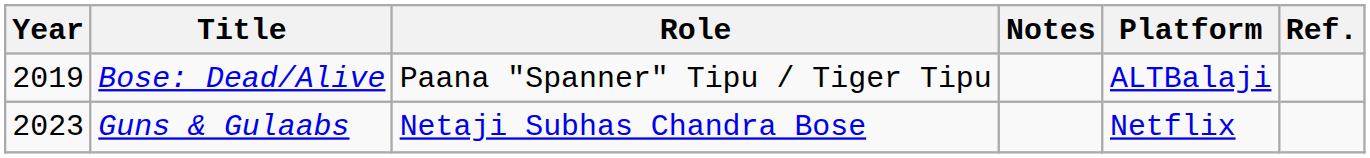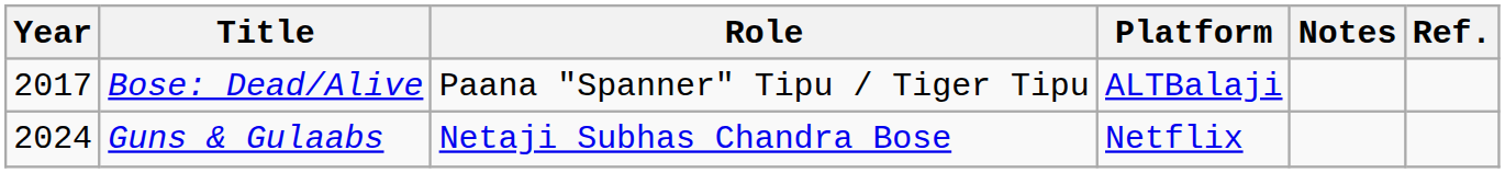 <table class="wikitable sortable plainrowheaders">
 <tr>
 <th scope="col">Year</th>
 <th scope="col">Title</th>
 <th scope="col">Role</th>
+<th scope="col">Platform</th>
 <th scope="col" class="unsortable">Notes</th>
-<th scope="col">Platform</th>
 <th scope="col" class="unsortable">Ref.</th>
 </tr>
 <tr>
-<td>2019</td>
+<td>2017</td>
 <td><em><a href='#'>Bose: Dead/Alive</a></em></td>
 <td>Paana "Spanner" Tipu / Tiger Tipu</td>
+<td><a href='#'>ALTBalaji</a></td>
 <td></td>
-<td><a href='#'>ALTBalaji</a></td>
 <td></td>
 </tr>
 <tr>
-<td>2023</td>
+<td>2024</td>
 <td><em><a href='#'>Guns & Gulaabs</a></em></td>
 <td><a href='#'>Netaji Subhas Chandra Bose</a></td>
+<td><a href='#'>Netflix</a></td>
 <td></td>
-<td><a href='#'>Netflix</a></td>
 <td></td>
 </tr>
 </table>
